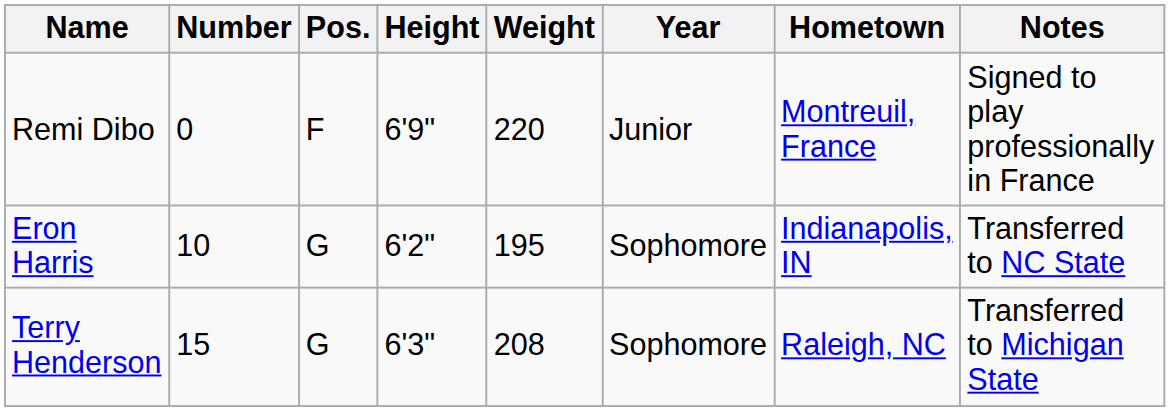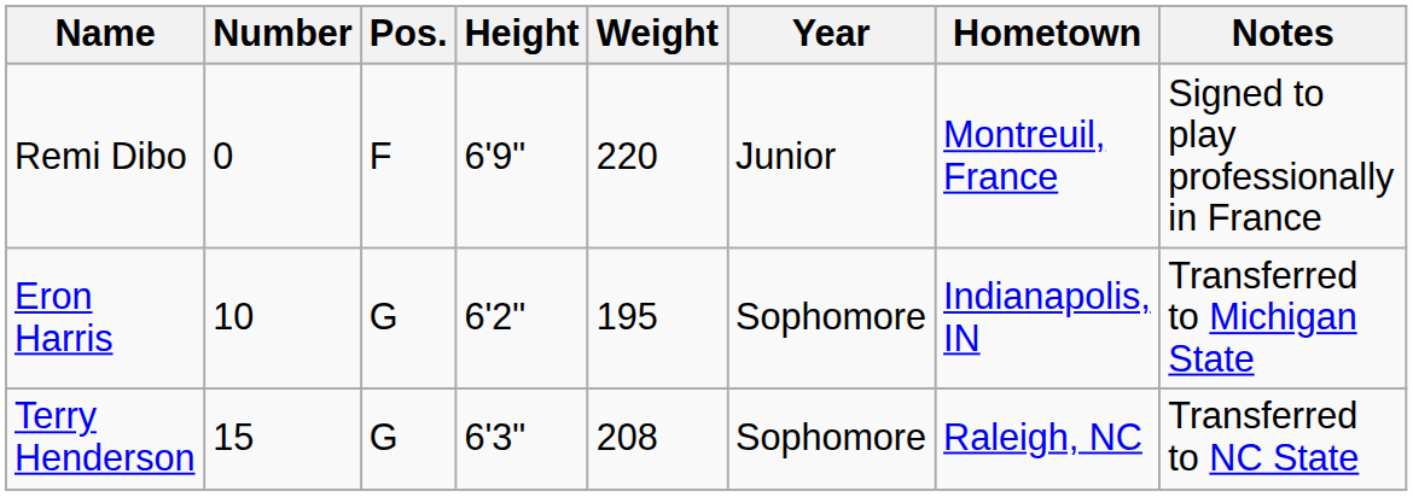 <table class="wikitable sortable" border="1">
 <tr>
 <th>Name</th>
 <th>Number</th>
 <th>Pos.</th>
 <th>Height</th>
 <th>Weight</th>
 <th>Year</th>
 <th>Hometown</th>
 <th class="unsortable">Notes</th>
 </tr>
 <tr>
 <td>Remi Dibo</td>
 <td>0</td>
 <td>F</td>
 <td>6'9"</td>
 <td>220</td>
 <td>Junior</td>
 <td><a href='#'>Montreuil, France</a></td>
 <td>Signed to play professionally in France</td>
 </tr>
 <tr>
 <td><a href='#'>Eron Harris</a></td>
 <td>10</td>
 <td>G</td>
 <td>6'2"</td>
 <td>195</td>
 <td>Sophomore</td>
 <td><a href='#'>Indianapolis, IN</a></td>
-<td>Transferred to <a href='#'>NC State</a></td>
+<td>Transferred to <a href='#'>Michigan State</a></td>
 </tr>
 <tr>
 <td><a href='#'>Terry Henderson</a></td>
 <td>15</td>
 <td>G</td>
 <td>6'3"</td>
 <td>208</td>
 <td>Sophomore</td>
 <td><a href='#'>Raleigh, NC</a></td>
-<td>Transferred to <a href='#'>Michigan State</a></td>
+<td>Transferred to <a href='#'>NC State</a></td>
 </tr>
 </table>
